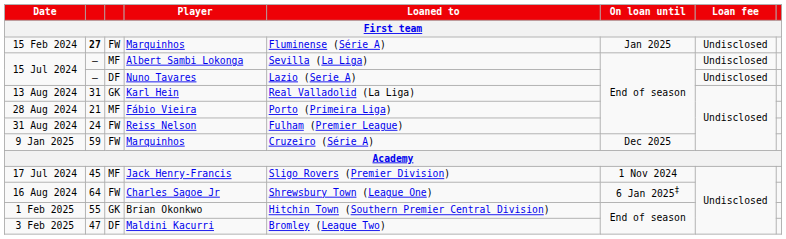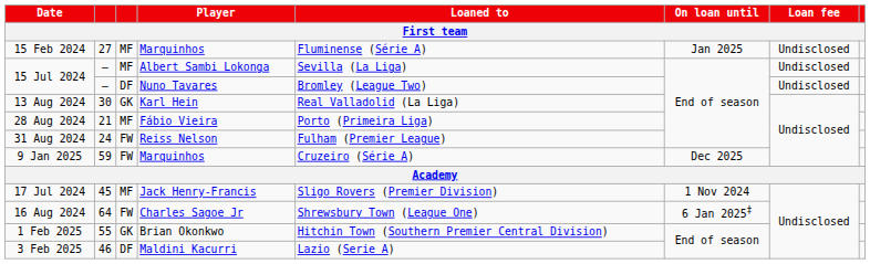 <table class="wikitable sortable" style="text-align:center; font-size:85%; width:100%;">
 <tr>
 <th style="background-color:#ee0107; color:#ffffff;" class="unsortable">Date</th>
 <th style="background-color:#ee0107; color:#ffffff;"></th>
 <th style="background-color:#ee0107; color:#ffffff;"></th>
 <th style="background-color:#ee0107; color:#ffffff;">Player</th>
 <th style="background-color:#ee0107; color:#ffffff;">Loaned to</th>
 <th style="background-color:#ee0107; color:#ffffff;" class="unsortable">On loan until</th>
 <th style="background-color:#ee0107; color:#ffffff;">Loan fee</th>
 <th style="background-color:#ee0107; color:#ffffff;" class="unsortable"></th>
 </tr>
 <tr>
 <th colspan="8"><a href='#'>First team</a></th>
 </tr>
 <tr>
 <td>15 Feb 2024</td>
-<td><strong>27</strong></td>
-<td>FW</td>
+<td>27</td>
+<td>MF</td>
 <td style="text-align:left;" data-sort-value="Marq"> <a href='#'>Marquinhos</a></td>
 <td style="text-align:left;"> <a href='#'>Fluminense</a> (<a href='#'>Série A</a>)</td>
 <td>Jan 2025</td>
 <td>Undisclosed</td>
 <td></td>
 </tr>
 <tr>
 <td rowspan="2">15 Jul 2024</td>
 <td>—</td>
 <td>MF</td>
 <td style="text-align:left;" data-sort-value="Samb"> <a href='#'>Albert Sambi Lokonga</a></td>
 <td style="text-align:left;"> <a href='#'>Sevilla</a> (<a href='#'>La Liga</a>)</td>
 <td rowspan="5">End of season</td>
 <td>Undisclosed</td>
 <td></td>
 </tr>
 <tr>
 <td>—</td>
 <td>DF</td>
 <td style="text-align:left;" data-sort-value="Tava"> <a href='#'>Nuno Tavares</a></td>
-<td style="text-align:left;"> <a href='#'>Lazio</a> (<a href='#'>Serie A</a>)</td>
+<td style="text-align:left;"> <a href='#'>Bromley</a> (<a href='#'>League Two</a>)</td>
 <td>Undisclosed</td>
 <td></td>
 </tr>
 <tr>
 <td>13 Aug 2024</td>
-<td>31</td>
+<td>30</td>
 <td>GK</td>
 <td style="text-align:left;" data-sort-value="Hein"> <a href='#'>Karl Hein</a></td>
 <td style="text-align:left;"> <a href='#'>Real Valladolid</a> (La Liga)</td>
 <td rowspan="4">Undisclosed</td>
 <td></td>
 </tr>
 <tr>
 <td>28 Aug 2024</td>
 <td>21</td>
 <td>MF</td>
 <td style="text-align:left;" data-sort-value="Viei"> <a href='#'>Fábio Vieira</a></td>
 <td style="text-align:left;"> <a href='#'>Porto</a> (<a href='#'>Primeira Liga</a>)</td>
 <td></td>
 </tr>
 <tr>
 <td>31 Aug 2024</td>
 <td>24</td>
 <td>FW</td>
 <td style="text-align:left;" data-sort-value="Nels"> <a href='#'>Reiss Nelson</a></td>
 <td style="text-align:left;"> <a href='#'>Fulham</a> (<a href='#'>Premier League</a>)</td>
 <td></td>
 </tr>
 <tr>
 <td>9 Jan 2025</td>
 <td>59</td>
 <td>FW</td>
 <td style="text-align:left;" data-sort-value="Marq"> <a href='#'>Marquinhos</a></td>
 <td style="text-align:left;"> <a href='#'>Cruzeiro</a> (<a href='#'>Série A</a>)</td>
 <td>Dec 2025</td>
 <td></td>
 </tr>
 <tr>
 <th colspan="8"><a href='#'>Academy</a></th>
 </tr>
 <tr>
 <td>17 Jul 2024</td>
 <td>45</td>
 <td>MF</td>
 <td style="text-align:left;" data-sort-value="Henr"> <a href='#'>Jack Henry-Francis</a></td>
 <td style="text-align:left;"> <a href='#'>Sligo Rovers</a> (<a href='#'>Premier Division</a>)</td>
 <td>1 Nov 2024</td>
 <td rowspan="4">Undisclosed</td>
 <td></td>
 </tr>
 <tr>
 <td>16 Aug 2024</td>
 <td>64</td>
 <td>FW</td>
 <td style="text-align:left;" data-sort-value="Sago"> <a href='#'>Charles Sagoe Jr</a></td>
 <td style="text-align:left;"> <a href='#'>Shrewsbury Town</a> (<a href='#'>League One</a>)</td>
 <td>6 Jan 2025<sup>‡</sup></td>
 <td></td>
 </tr>
 <tr>
 <td>1 Feb 2025</td>
 <td>55</td>
 <td>GK</td>
 <td style="text-align:left;" data-sort-value="Okon"> Brian Okonkwo</td>
 <td style="text-align:left;"> <a href='#'>Hitchin Town</a> (<a href='#'>Southern Premier Central Division</a>)</td>
 <td rowspan="2">End of season</td>
 <td></td>
 </tr>
 <tr>
 <td>3 Feb 2025</td>
-<td>47</td>
+<td>46</td>
 <td>DF</td>
 <td style="text-align:left;" data-sort-value="Kacu"> <a href='#'>Maldini Kacurri</a></td>
-<td style="text-align:left;"> <a href='#'>Bromley</a> (<a href='#'>League Two</a>)</td>
+<td style="text-align:left;"> <a href='#'>Lazio</a> (<a href='#'>Serie A</a>)</td>
 <td></td>
 </tr>
 </table>
